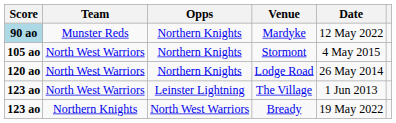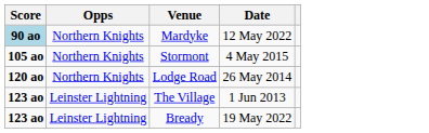 <table class="wikitable" style="text-align:center;">
 <tr>
 <th>Score</th>
-<th>Team</th>
 <th>Opps</th>
 <th>Venue</th>
 <th>Date</th>
 <th></th>
 </tr>
 <tr>
 <td style="background: lightblue;"><strong>90 ao</strong></td>
-<td><a href='#'>Munster Reds</a></td>
 <td><a href='#'>Northern Knights</a></td>
 <td><a href='#'>Mardyke</a></td>
 <td>12 May 2022</td>
 <td></td>
 </tr>
 <tr>
 <td><strong>105 ao</strong></td>
-<td><a href='#'>North West Warriors</a></td>
 <td><a href='#'>Northern Knights</a></td>
 <td><a href='#'>Stormont</a></td>
 <td>4 May 2015</td>
 <td></td>
 </tr>
 <tr>
 <td><strong>120 ao</strong></td>
-<td><a href='#'>North West Warriors</a></td>
 <td><a href='#'>Northern Knights</a></td>
 <td><a href='#'>Lodge Road</a></td>
 <td>26 May 2014</td>
 <td></td>
 </tr>
 <tr>
 <td><strong>123 ao</strong></td>
-<td><a href='#'>North West Warriors</a></td>
 <td><a href='#'>Leinster Lightning</a></td>
 <td><a href='#'>The Village</a></td>
 <td>1 Jun 2013</td>
 <td></td>
 </tr>
 <tr>
 <td><strong>123 ao</strong></td>
-<td><a href='#'>Northern Knights</a></td>
-<td><a href='#'>North West Warriors</a></td>
+<td><a href='#'>Leinster Lightning</a></td>
 <td><a href='#'>Bready</a></td>
 <td>19 May 2022</td>
 <td></td>
 </tr>
 </table>
